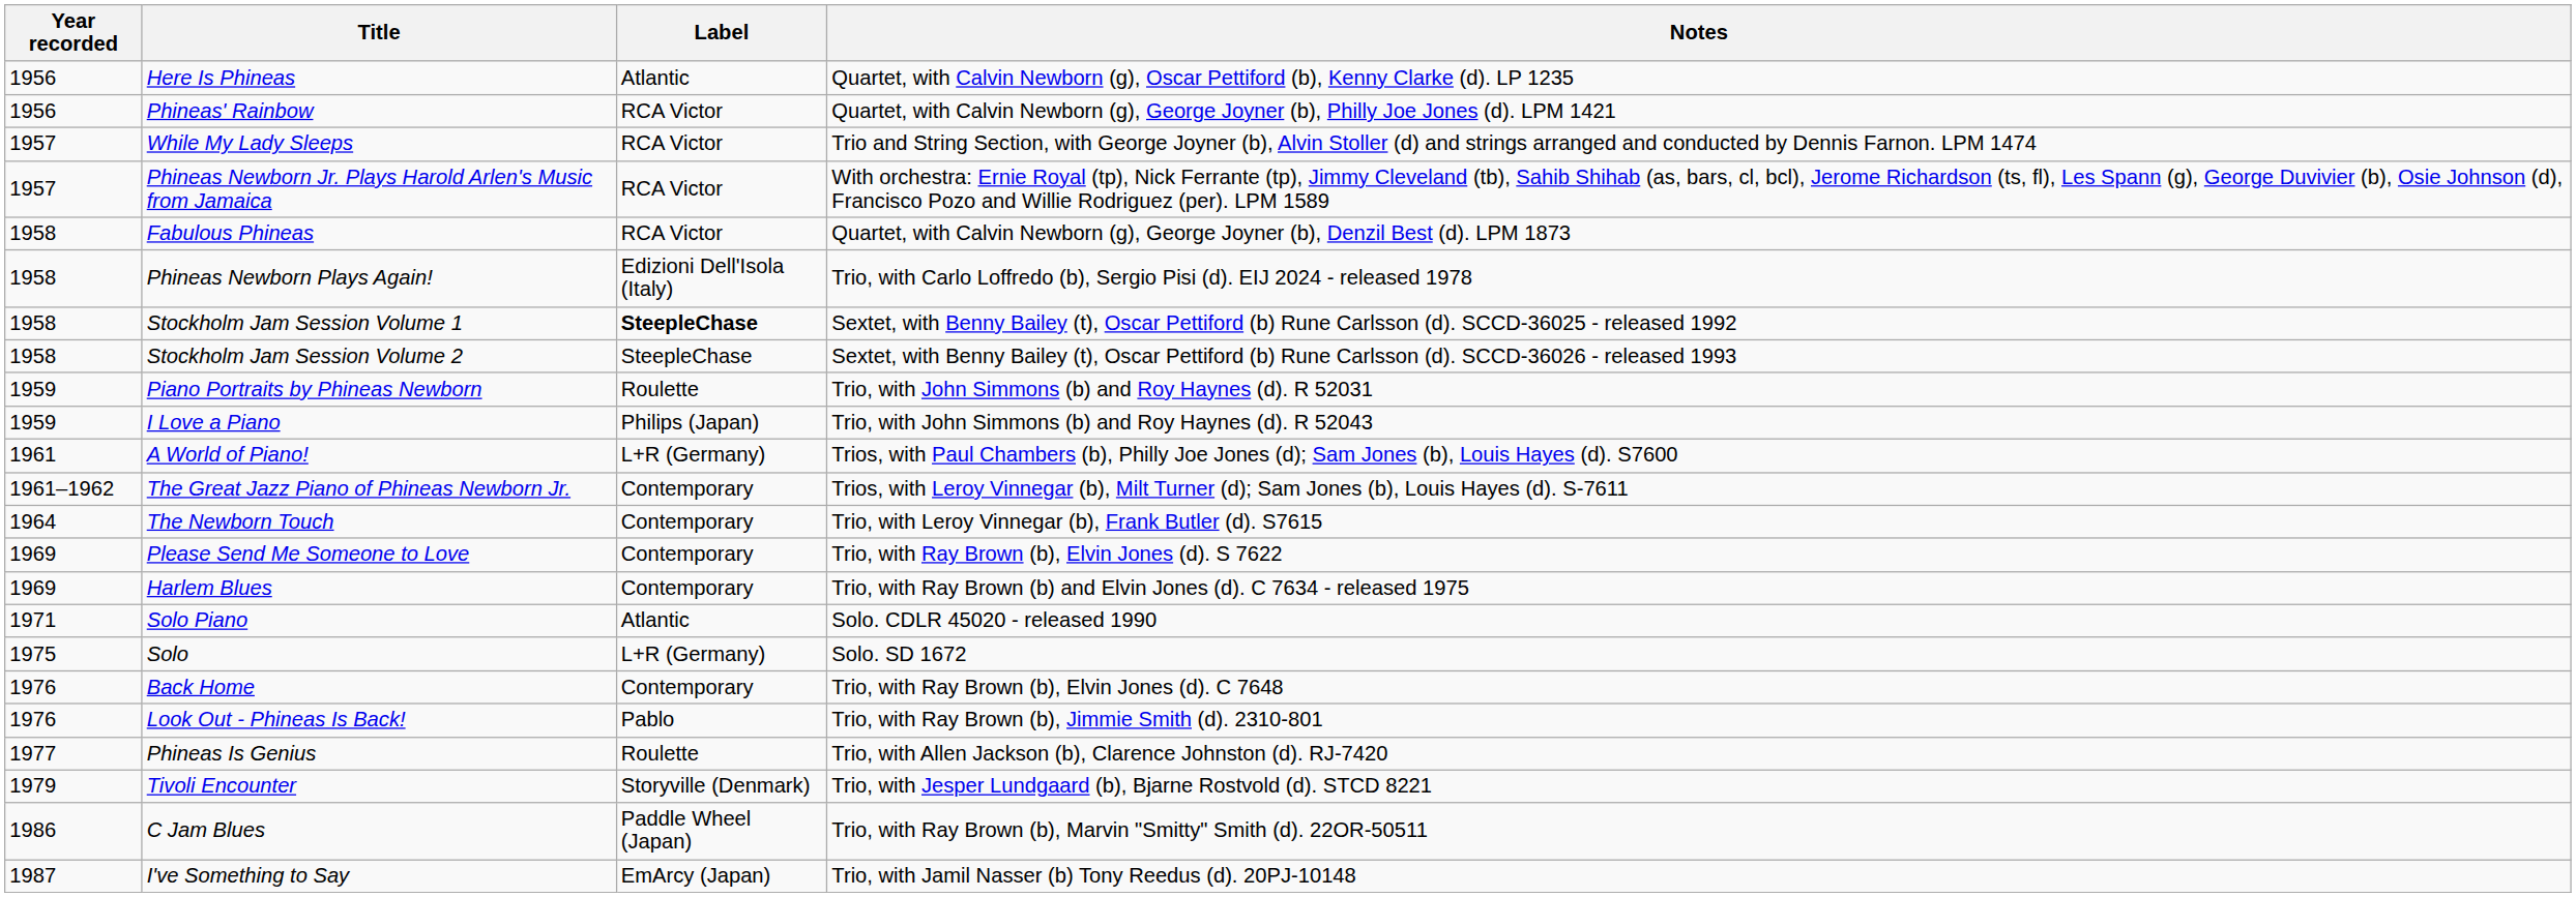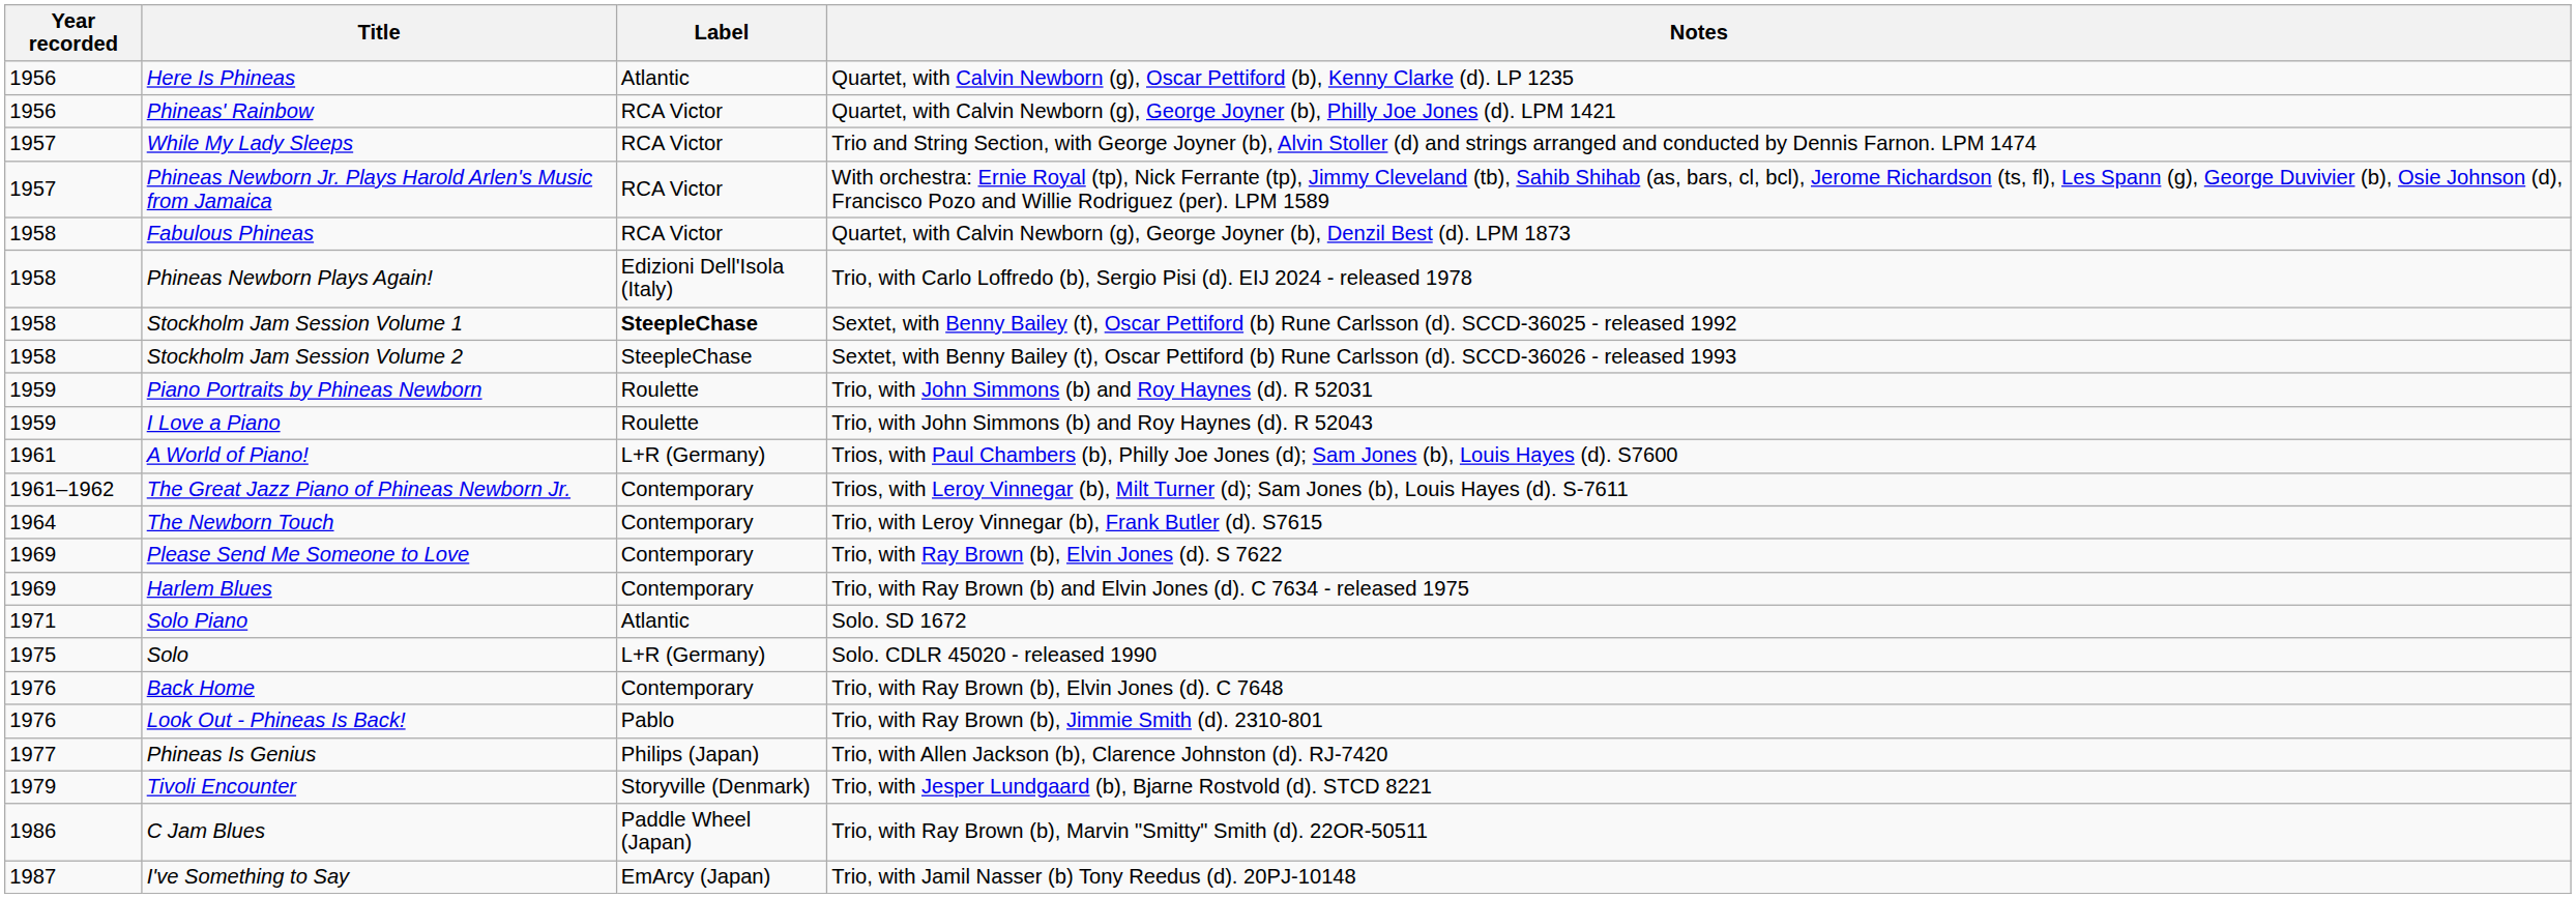 <table class="wikitable sortable">
 <tr>
 <th>Year recorded</th>
 <th>Title</th>
 <th>Label</th>
 <th>Notes</th>
 </tr>
 <tr>
 <td>1956</td>
 <td><em><a href='#'>Here Is Phineas</a></em></td>
 <td>Atlantic</td>
 <td>Quartet, with <a href='#'>Calvin Newborn</a> (g), <a href='#'>Oscar Pettiford</a> (b), <a href='#'>Kenny Clarke</a> (d). LP 1235</td>
 </tr>
 <tr>
 <td>1956</td>
 <td><em><a href='#'>Phineas' Rainbow</a></em></td>
 <td>RCA Victor</td>
 <td>Quartet, with Calvin Newborn (g), <a href='#'>George Joyner</a> (b), <a href='#'>Philly Joe Jones</a> (d). LPM 1421</td>
 </tr>
 <tr>
 <td>1957</td>
 <td><em><a href='#'>While My Lady Sleeps</a></em></td>
 <td>RCA Victor</td>
 <td>Trio and String Section, with George Joyner (b), <a href='#'>Alvin Stoller</a> (d) and strings arranged and conducted by Dennis Farnon. LPM 1474</td>
 </tr>
 <tr>
 <td>1957</td>
 <td><em><a href='#'>Phineas Newborn Jr. Plays Harold Arlen's Music from Jamaica</a></em></td>
 <td>RCA Victor</td>
 <td>With orchestra: <a href='#'>Ernie Royal</a> (tp), Nick Ferrante (tp), <a href='#'>Jimmy Cleveland</a> (tb), <a href='#'>Sahib Shihab</a> (as, bars, cl, bcl), <a href='#'>Jerome Richardson</a> (ts, fl),  <a href='#'>Les Spann</a> (g), <a href='#'>George Duvivier</a> (b), <a href='#'>Osie Johnson</a> (d), Francisco Pozo and Willie Rodriguez (per). LPM 1589</td>
 </tr>
 <tr>
 <td>1958</td>
 <td><em><a href='#'>Fabulous Phineas</a></em></td>
 <td>RCA Victor</td>
 <td>Quartet, with Calvin Newborn (g), George Joyner (b), <a href='#'>Denzil Best</a> (d). LPM 1873</td>
 </tr>
 <tr>
 <td>1958</td>
 <td><em>Phineas Newborn Plays Again!</em></td>
 <td>Edizioni Dell'Isola (Italy)</td>
 <td>Trio, with Carlo Loffredo (b), Sergio Pisi (d). EIJ 2024 - released 1978</td>
 </tr>
 <tr>
 <td>1958</td>
 <td><em>Stockholm Jam Session Volume 1</em></td>
 <td><strong>SteepleChase</strong></td>
 <td>Sextet, with <a href='#'>Benny Bailey</a> (t), <a href='#'>Oscar Pettiford</a> (b) Rune Carlsson (d). SCCD-36025 - released 1992</td>
 </tr>
 <tr>
 <td>1958</td>
 <td><em>Stockholm Jam Session Volume 2</em></td>
 <td>SteepleChase</td>
 <td>Sextet, with Benny Bailey (t), Oscar Pettiford (b) Rune Carlsson (d). SCCD-36026 - released 1993</td>
 </tr>
 <tr>
 <td>1959</td>
 <td><em><a href='#'>Piano Portraits by Phineas Newborn</a></em></td>
 <td>Roulette</td>
 <td>Trio, with <a href='#'>John Simmons</a> (b) and <a href='#'>Roy Haynes</a> (d). R 52031</td>
 </tr>
 <tr>
 <td>1959</td>
 <td><em><a href='#'>I Love a Piano</a></em></td>
-<td>Philips (Japan)</td>
+<td>Roulette</td>
 <td>Trio, with John Simmons (b) and Roy Haynes (d). R 52043</td>
 </tr>
 <tr>
 <td>1961</td>
 <td><em><a href='#'>A World of Piano!</a></em></td>
 <td>L+R (Germany)</td>
 <td>Trios, with <a href='#'>Paul Chambers</a> (b), Philly Joe Jones (d); <a href='#'>Sam Jones</a> (b), <a href='#'>Louis Hayes</a> (d). S7600</td>
 </tr>
 <tr>
 <td>1961–1962</td>
 <td><em><a href='#'>The Great Jazz Piano of Phineas Newborn Jr.</a></em></td>
 <td>Contemporary</td>
 <td>Trios, with <a href='#'>Leroy Vinnegar</a> (b), <a href='#'>Milt Turner</a> (d); Sam Jones (b), Louis Hayes (d). S-7611</td>
 </tr>
 <tr>
 <td>1964</td>
 <td><em><a href='#'>The Newborn Touch</a></em></td>
 <td>Contemporary</td>
 <td>Trio, with Leroy Vinnegar (b), <a href='#'>Frank Butler</a> (d). S7615</td>
 </tr>
 <tr>
 <td>1969</td>
 <td><em><a href='#'>Please Send Me Someone to Love</a></em></td>
 <td>Contemporary</td>
 <td>Trio, with <a href='#'>Ray Brown</a> (b), <a href='#'>Elvin Jones</a> (d). S 7622</td>
 </tr>
 <tr>
 <td>1969</td>
 <td><em><a href='#'>Harlem Blues</a></em></td>
 <td>Contemporary</td>
 <td>Trio, with Ray Brown (b) and Elvin Jones (d). C 7634 - released 1975</td>
 </tr>
 <tr>
 <td>1971</td>
 <td><em><a href='#'>Solo Piano</a></em></td>
 <td>Atlantic</td>
-<td>Solo. CDLR 45020 - released 1990</td>
+<td>Solo. SD 1672</td>
 </tr>
 <tr>
 <td>1975</td>
 <td><em>Solo</em></td>
 <td>L+R (Germany)</td>
-<td>Solo. SD 1672</td>
+<td>Solo. CDLR 45020 - released 1990</td>
 </tr>
 <tr>
 <td>1976</td>
 <td><em><a href='#'>Back Home</a></em></td>
 <td>Contemporary</td>
 <td>Trio, with Ray Brown (b), Elvin Jones (d). C 7648</td>
 </tr>
 <tr>
 <td>1976</td>
 <td><em><a href='#'>Look Out - Phineas Is Back!</a></em></td>
 <td>Pablo</td>
 <td>Trio, with Ray Brown (b), <a href='#'>Jimmie Smith</a> (d). 2310-801</td>
 </tr>
 <tr>
 <td>1977</td>
 <td><em>Phineas Is Genius</em></td>
-<td>Roulette</td>
+<td>Philips (Japan)</td>
 <td>Trio, with Allen Jackson (b), Clarence Johnston (d). RJ-7420</td>
 </tr>
 <tr>
 <td>1979</td>
 <td><em><a href='#'>Tivoli Encounter</a></em></td>
 <td>Storyville (Denmark)</td>
 <td>Trio, with <a href='#'>Jesper Lundgaard</a> (b), Bjarne Rostvold (d). STCD 8221</td>
 </tr>
 <tr>
 <td>1986</td>
 <td><em>C Jam Blues</em></td>
 <td>Paddle Wheel (Japan)</td>
 <td>Trio, with Ray Brown (b), Marvin "Smitty" Smith (d). 22OR-50511</td>
 </tr>
 <tr>
 <td>1987</td>
 <td><em> I've Something to Say</em></td>
 <td>EmArcy (Japan)</td>
 <td>Trio, with Jamil Nasser (b) Tony Reedus (d). 20PJ-10148</td>
 </tr>
 </table>
